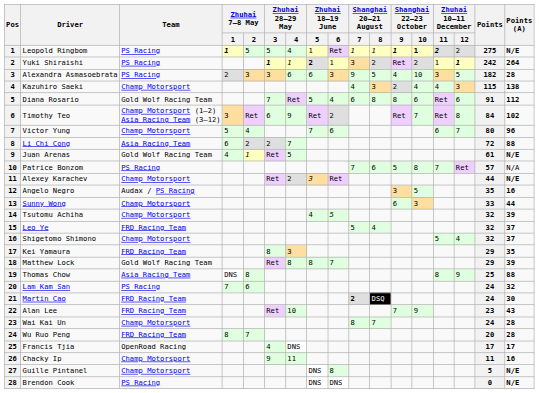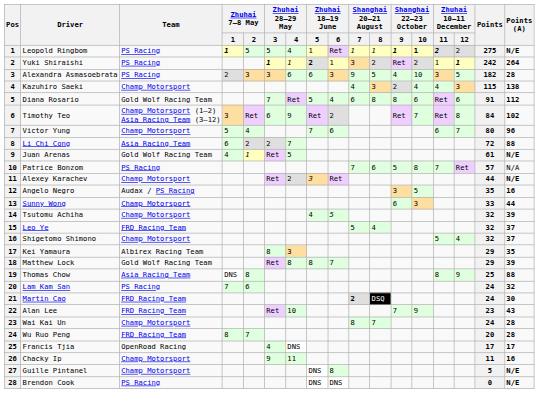 <table class="wikitable" style="font-size:85%">
 <tr>
 <th rowspan=2>Pos</th>
 <th rowspan=2>Driver</th>
 <th rowspan=2>Team</th>
 <th colspan=2><a href='#'>Zhuhai</a><br>7–8 May</th>
 <th colspan=2><a href='#'>Zhuhai</a><br>28–29 May</th>
 <th colspan=2><a href='#'>Zhuhai</a><br>18–19 June</th>
 <th colspan=2><a href='#'>Shanghai</a><br>20–21 August</th>
 <th colspan=2><a href='#'>Shanghai</a><br>22–23 October</th>
 <th colspan=2><a href='#'>Zhuhai</a><br>10–11 December</th>
 <th rowspan=2>Points</th>
 <th rowspan=2>Points<br>(A)</th>
 </tr>
 <tr>
 <th width="27">1</th>
 <th width="27">2</th>
 <th width="27">3</th>
 <th width="27">4</th>
 <th width="27">5</th>
 <th width="27">6</th>
 <th width="27">7</th>
 <th width="27">8</th>
 <th width="27">9</th>
 <th width="27">10</th>
 <th width="27">11</th>
 <th width="27">12</th>
 </tr>
 <tr>
 <th>1</th>
 <td> Leopold Ringbom</td>
 <td><a href='#'>PS Racing</a></td>
 <td style="background:#FFFFBF;"><strong><em>1</em></strong></td>
 <td style="background:#DFFFDF;">5</td>
 <td style="background:#DFFFDF;">5</td>
 <td style="background:#DFFFDF;">4</td>
 <td style="background:#FFFFBF;">1</td>
 <td style="background:#EFCFFF;">Ret</td>
 <td style="background:#FFFFBF;"><em>1</em></td>
 <td style="background:#FFFFBF;"><em>1</em></td>
 <td style="background:#FFFFBF;"><strong><em>1</em></strong></td>
 <td style="background:#FFFFBF;"><strong>1</strong></td>
 <td style="background:#DFDFDF;"><strong><em>2</em></strong></td>
 <td style="background:#DFDFDF;">2</td>
 <th>275</th>
 <td><strong>N/E</strong></td>
 </tr>
 <tr>
 <th>2</th>
 <td> Yuki Shiraishi</td>
 <td><a href='#'>PS Racing</a></td>
 <td></td>
 <td></td>
 <td style="background:#FFFFBF;"><strong><em>1</em></strong></td>
 <td style="background:#FFFFBF;"><em>1</em></td>
 <td style="background:#DFDFDF;"><strong>2</strong></td>
 <td style="background:#FFFFBF;">1</td>
 <td style="background:#FFDF9F;">3</td>
 <td style="background:#DFDFDF;">2</td>
 <td style="background:#EFCFFF;">Ret</td>
 <td style="background:#DFDFDF;">2</td>
 <td style="background:#FFFFBF;">1</td>
 <td style="background:#FFFFBF;"><strong><em>1</em></strong></td>
 <th>242</th>
 <td><strong>264</strong></td>
 </tr>
 <tr>
 <th>3</th>
 <td> Alexandra Asmasoebrata</td>
 <td><a href='#'>PS Racing</a></td>
 <td style="background:#DFDFDF;">2</td>
 <td style="background:#FFDF9F;">3</td>
 <td style="background:#FFDF9F;">3</td>
 <td style="background:#DFFFDF;">6</td>
 <td style="background:#DFFFDF;">6</td>
 <td style="background:#FFDF9F;">3</td>
 <td style="background:#DFFFDF;">9</td>
 <td style="background:#DFFFDF;">5</td>
 <td style="background:#DFFFDF;">4</td>
 <td style="background:#DFFFDF;">10</td>
 <td style="background:#FFDF9F;">3</td>
 <td style="background:#DFFFDF;">5</td>
 <th>182</th>
 <td><strong>28</strong></td>
 </tr>
 <tr>
 <th>4</th>
 <td> Kazuhiro Saeki</td>
 <td><a href='#'>Champ Motorsport</a></td>
 <td></td>
 <td></td>
 <td></td>
 <td></td>
 <td></td>
 <td></td>
 <td style="background:#DFFFDF;">4</td>
 <td style="background:#FFDF9F;">3</td>
 <td style="background:#DFDFDF;">2</td>
 <td style="background:#DFFFDF;">4</td>
 <td style="background:#DFFFDF;">4</td>
 <td style="background:#FFDF9F;">3</td>
 <th>115</th>
 <td><strong>138</strong></td>
 </tr>
 <tr>
 <th>5</th>
 <td> Diana Rosario</td>
 <td>Gold Wolf Racing Team</td>
 <td></td>
 <td></td>
 <td style="background:#DFFFDF;">7</td>
 <td style="background:#EFCFFF;">Ret</td>
 <td style="background:#DFFFDF;">5</td>
 <td style="background:#DFFFDF;">4</td>
 <td style="background:#DFFFDF;">6</td>
 <td style="background:#DFFFDF;">8</td>
 <td style="background:#DFFFDF;">8</td>
 <td style="background:#DFFFDF;">6</td>
 <td style="background:#EFCFFF;">Ret</td>
 <td style="background:#DFFFDF;">6</td>
 <th>91</th>
 <td><strong>112</strong></td>
 </tr>
 <tr>
 <th>6</th>
 <td> Timothy Teo</td>
 <td><a href='#'>Champ Motorsport</a> (1–2)<br><a href='#'>Asia Racing Team</a> (3–12)</td>
 <td style="background:#FFDF9F;">3</td>
 <td style="background:#EFCFFF;">Ret</td>
 <td style="background:#DFFFDF;">6</td>
 <td style="background:#DFFFDF;">9</td>
 <td style="background:#EFCFFF;">Ret</td>
 <td style="background:#DFDFDF;">2</td>
 <td></td>
 <td></td>
 <td style="background:#EFCFFF;">Ret</td>
 <td style="background:#DFFFDF;">7</td>
 <td style="background:#EFCFFF;">Ret</td>
 <td style="background:#DFFFDF;">8</td>
 <th>84</th>
 <td><strong>102</strong></td>
 </tr>
 <tr>
 <th>7</th>
 <td> Victor Yung</td>
 <td><a href='#'>Champ Motorsport</a></td>
 <td style="background:#DFFFDF;">5</td>
 <td style="background:#DFFFDF;">4</td>
 <td></td>
 <td></td>
 <td style="background:#DFFFDF;">7</td>
 <td style="background:#DFFFDF;">6</td>
 <td></td>
 <td></td>
 <td></td>
 <td></td>
 <td style="background:#DFFFDF;">6</td>
 <td style="background:#DFFFDF;">7</td>
 <th>80</th>
 <td><strong>96</strong></td>
 </tr>
 <tr>
 <th>8</th>
 <td> <a href='#'>Li Chi Cong</a></td>
 <td><a href='#'>Asia Racing Team</a></td>
 <td style="background:#DFFFDF;">6</td>
 <td style="background:#DFDFDF;">2</td>
 <td style="background:#DFDFDF;">2</td>
 <td style="background:#DFFFDF;">7</td>
 <td></td>
 <td></td>
 <td></td>
 <td></td>
 <td></td>
 <td></td>
 <td></td>
 <td></td>
 <th>72</th>
 <td><strong>88</strong></td>
 </tr>
 <tr>
 <th>9</th>
 <td> Juan Arenas</td>
 <td>Gold Wolf Racing Team</td>
 <td style="background:#DFFFDF;">4</td>
 <td style="background:#FFFFBF;"><em>1</em></td>
 <td style="background:#EFCFFF;">Ret</td>
 <td style="background:#DFFFDF;">5</td>
 <td></td>
 <td></td>
 <td></td>
 <td></td>
 <td></td>
 <td></td>
 <td></td>
 <td></td>
 <th>61</th>
 <td><strong>N/E</strong></td>
 </tr>
 <tr>
 <th>10</th>
 <td> Patrice Bonzom</td>
 <td><a href='#'>PS Racing</a></td>
 <td></td>
 <td></td>
 <td></td>
 <td></td>
 <td></td>
 <td></td>
 <td style="background:#DFFFDF;">7</td>
 <td style="background:#DFFFDF;">6</td>
 <td style="background:#DFFFDF;">5</td>
 <td style="background:#DFFFDF;">8</td>
 <td style="background:#DFFFDF;">7</td>
 <td style="background:#EFCFFF;">Ret</td>
 <th>57</th>
 <td>N/A</td>
 </tr>
 <tr>
 <th>11</th>
 <td> Alexey Karachev</td>
 <td><a href='#'>Champ Motorsport</a></td>
 <td></td>
 <td></td>
 <td style="background:#EFCFFF;">Ret</td>
 <td style="background:#DFDFDF;">2</td>
 <td style="background:#FFDF9F;"><em>3</em></td>
 <td style="background:#EFCFFF;">Ret</td>
 <td></td>
 <td></td>
 <td></td>
 <td></td>
 <td></td>
 <td></td>
 <th>44</th>
 <td><strong>N/E</strong></td>
 </tr>
 <tr>
 <th>12</th>
 <td> Angelo Negro</td>
 <td>Audax / <a href='#'>PS Racing</a></td>
 <td></td>
 <td></td>
 <td></td>
 <td></td>
 <td></td>
 <td></td>
 <td></td>
 <td></td>
 <td style="background:#FFDF9F;">3</td>
 <td style="background:#DFFFDF;">5</td>
 <td></td>
 <td></td>
 <th>35</th>
 <td><strong>16</strong></td>
 </tr>
 <tr>
 <th>13</th>
 <td> <a href='#'>Sunny Wong</a></td>
 <td><a href='#'>Champ Motorsport</a></td>
 <td></td>
 <td></td>
 <td></td>
 <td></td>
 <td></td>
 <td></td>
 <td></td>
 <td></td>
 <td style="background:#DFFFDF;">6</td>
 <td style="background:#FFDF9F;">3</td>
 <td></td>
 <td></td>
 <th>33</th>
 <td><strong>44</strong></td>
 </tr>
 <tr>
 <th>14</th>
 <td> Tsutomu Achiha</td>
 <td><a href='#'>Champ Motorsport</a></td>
 <td></td>
 <td></td>
 <td></td>
 <td></td>
 <td style="background:#DFFFDF;">4</td>
 <td style="background:#DFFFDF;"><em>5</em></td>
 <td></td>
 <td></td>
 <td></td>
 <td></td>
 <td></td>
 <td></td>
 <th>32</th>
 <td><strong>39</strong></td>
 </tr>
 <tr>
 <th>15</th>
 <td> <a href='#'>Leo Ye</a></td>
 <td><a href='#'>FRD Racing Team</a></td>
 <td></td>
 <td></td>
 <td></td>
 <td></td>
 <td></td>
 <td></td>
 <td style="background:#DFFFDF;">5</td>
 <td style="background:#DFFFDF;">4</td>
 <td></td>
 <td></td>
 <td></td>
 <td></td>
 <th>32</th>
 <td><strong>37</strong></td>
 </tr>
 <tr>
 <th>16</th>
 <td> Shigetomo Shimono</td>
 <td><a href='#'>Champ Motorsport</a></td>
 <td></td>
 <td></td>
 <td></td>
 <td></td>
 <td></td>
 <td></td>
 <td></td>
 <td></td>
 <td></td>
 <td></td>
 <td style="background:#DFFFDF;">5</td>
 <td style="background:#DFFFDF;">4</td>
 <th>32</th>
 <td><strong>37</strong></td>
 </tr>
 <tr>
 <th>17</th>
 <td> Kei Yamaura</td>
-<td><a href='#'>FRD Racing Team</a></td>
+<td>Albirex Racing Team</td>
 <td></td>
 <td></td>
 <td style="background:#DFFFDF;">8</td>
 <td style="background:#FFDF9F;">3</td>
 <td></td>
 <td></td>
 <td></td>
 <td></td>
 <td></td>
 <td></td>
 <td></td>
 <td></td>
 <th>29</th>
 <td><strong>35</strong></td>
 </tr>
 <tr>
 <th>18</th>
 <td> Matthew Lock</td>
 <td>Gold Wolf Racing Team</td>
 <td></td>
 <td></td>
 <td style="background:#EFCFFF;">Ret</td>
 <td style="background:#DFFFDF;">8</td>
 <td style="background:#DFFFDF;">8</td>
 <td style="background:#DFFFDF;">7</td>
 <td></td>
 <td></td>
 <td></td>
 <td></td>
 <td></td>
 <td></td>
 <th>29</th>
 <td><strong>39</strong></td>
 </tr>
 <tr>
 <th>19</th>
 <td> Thomas Chow</td>
 <td><a href='#'>Asia Racing Team</a></td>
 <td style="background:#FFFFFF;">DNS</td>
 <td style="background:#DFFFDF;">8</td>
 <td></td>
 <td></td>
 <td></td>
 <td></td>
 <td></td>
 <td></td>
 <td></td>
 <td></td>
 <td style="background:#DFFFDF;">8</td>
 <td style="background:#DFFFDF;">9</td>
 <th>25</th>
 <td><strong>88</strong></td>
 </tr>
 <tr>
 <th>20</th>
 <td> <a href='#'>Lam Kam San</a></td>
 <td><a href='#'>PS Racing</a></td>
 <td style="background:#DFFFDF;">7</td>
 <td style="background:#DFFFDF;">6</td>
 <td></td>
 <td></td>
 <td></td>
 <td></td>
 <td></td>
 <td></td>
 <td></td>
 <td></td>
 <td></td>
 <td></td>
 <th>24</th>
 <td><strong>32</strong></td>
 </tr>
 <tr>
 <th>21</th>
 <td> <a href='#'>Martin Cao</a></td>
 <td><a href='#'>FRD Racing Team</a></td>
 <td></td>
 <td></td>
 <td></td>
 <td></td>
 <td></td>
 <td></td>
 <td style="background:#DFDFDF;"><strong>2</strong></td>
 <td style="background:#000000; color:white">DSQ</td>
 <td></td>
 <td></td>
 <td></td>
 <td></td>
 <th>24</th>
 <td><strong>30</strong></td>
 </tr>
 <tr>
 <th>22</th>
 <td> Alan Lee</td>
 <td><a href='#'>FRD Racing Team</a></td>
 <td></td>
 <td></td>
 <td style="background:#EFCFFF;">Ret</td>
 <td style="background:#DFFFDF;">10</td>
 <td></td>
 <td></td>
 <td></td>
 <td></td>
 <td style="background:#DFFFDF;">7</td>
 <td style="background:#DFFFDF;">9</td>
 <td></td>
 <td></td>
 <th>23</th>
 <td><strong>43</strong></td>
 </tr>
 <tr>
 <th>23</th>
 <td> Wai Kai Un</td>
 <td><a href='#'>Champ Motorsport</a></td>
 <td></td>
 <td></td>
 <td></td>
 <td></td>
 <td></td>
 <td></td>
 <td style="background:#DFFFDF;">8</td>
 <td style="background:#DFFFDF;">7</td>
 <td></td>
 <td></td>
 <td></td>
 <td></td>
 <th>24</th>
 <td><strong>28</strong></td>
 </tr>
 <tr>
 <th>24</th>
 <td> Wu Ruo Peng</td>
 <td><a href='#'>FRD Racing Team</a></td>
 <td style="background:#DFFFDF;">8</td>
 <td style="background:#DFFFDF;">7</td>
 <td></td>
 <td></td>
 <td></td>
 <td></td>
 <td></td>
 <td></td>
 <td></td>
 <td></td>
 <td></td>
 <td></td>
 <th>20</th>
 <td><strong>28</strong></td>
 </tr>
 <tr>
 <th>25</th>
 <td> Francis Tjia</td>
 <td>OpenRoad Racing</td>
 <td></td>
 <td></td>
 <td style="background:#DFFFDF;">4</td>
 <td style="background:#FFFFFF;">DNS</td>
 <td></td>
 <td></td>
 <td></td>
 <td></td>
 <td></td>
 <td></td>
 <td></td>
 <td></td>
 <th>17</th>
 <td><strong>17</strong></td>
 </tr>
 <tr>
 <th>26</th>
 <td> Chacky Ip</td>
 <td><a href='#'>Champ Motorsport</a></td>
 <td></td>
 <td></td>
 <td style="background:#DFFFDF;">9</td>
 <td style="background:#DFFFDF;">11</td>
 <td></td>
 <td></td>
 <td></td>
 <td></td>
 <td></td>
 <td></td>
 <td></td>
 <td></td>
 <th>11</th>
 <td><strong>16</strong></td>
 </tr>
 <tr>
 <th>27</th>
 <td> Guille Pintanel</td>
 <td><a href='#'>Champ Motorsport</a></td>
 <td></td>
 <td></td>
 <td></td>
 <td></td>
 <td style="background:#FFFFFF;">DNS</td>
 <td style="background:#DFFFDF;">8</td>
 <td></td>
 <td></td>
 <td></td>
 <td></td>
 <td></td>
 <td></td>
 <th>5</th>
 <td><strong>N/E</strong></td>
 </tr>
 <tr>
 <th>28</th>
 <td> Brendon Cook</td>
 <td><a href='#'>PS Racing</a></td>
 <td></td>
 <td></td>
 <td></td>
 <td></td>
 <td style="background:#FFFFFF;">DNS</td>
 <td style="background:#FFFFFF;">DNS</td>
 <td></td>
 <td></td>
 <td></td>
 <td></td>
 <td></td>
 <td></td>
 <th>0</th>
 <td><strong>N/E</strong></td>
 </tr>
 </table>
